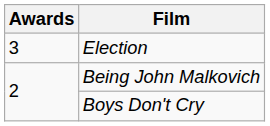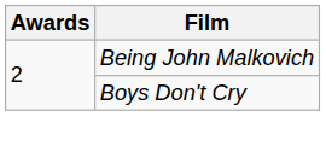 <table class="wikitable">
 <tr>
 <th>Awards</th>
 <th>Film</th>
-</tr>
-<tr>
-<td>3</td>
-<td><em>Election</em></td>
 </tr>
 <tr>
 <td rowspan="2" 2>2</td>
 <td><em>Being John Malkovich</em></td>
 </tr>
 <tr>
 <td><em>Boys Don't Cry</em></td>
 </tr>
 </table>
